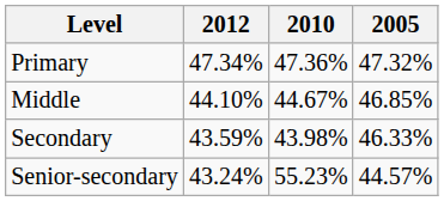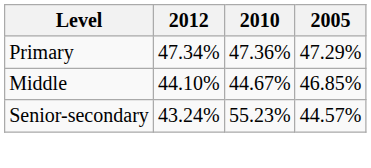 <table class="wikitable sortable">
 <tr>
 <th>Level</th>
 <th>2012</th>
 <th>2010</th>
 <th>2005</th>
 </tr>
 <tr>
 <td>Primary</td>
 <td>47.34%</td>
 <td>47.36%</td>
-<td>47.32%</td>
+<td>47.29%</td>
 </tr>
 <tr>
 <td>Middle</td>
 <td>44.10%</td>
 <td>44.67%</td>
 <td>46.85%</td>
 </tr>
 <tr>
-<td>Secondary</td>
-<td>43.59%</td>
-<td>43.98%</td>
-<td>46.33%</td>
-</tr>
-<tr>
 <td>Senior-secondary</td>
 <td>43.24%</td>
 <td>55.23%</td>
 <td>44.57%</td>
 </tr>
 </table>
